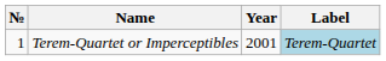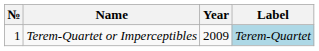 <table class="wikitable">
 <tr>
 <th>№</th>
 <th>Name</th>
 <th>Year</th>
 <th>Label</th>
 </tr>
 <tr>
 <td align="right">1</td>
 <td align="center"><em>Terem-Quartet or Imperceptibles</em></td>
-<td align="center">2001</td>
+<td align="center">2009</td>
 <td align="center" style="background: lightblue;"><em>Terem-Quartet</em></td>
 </tr>
 </table>
